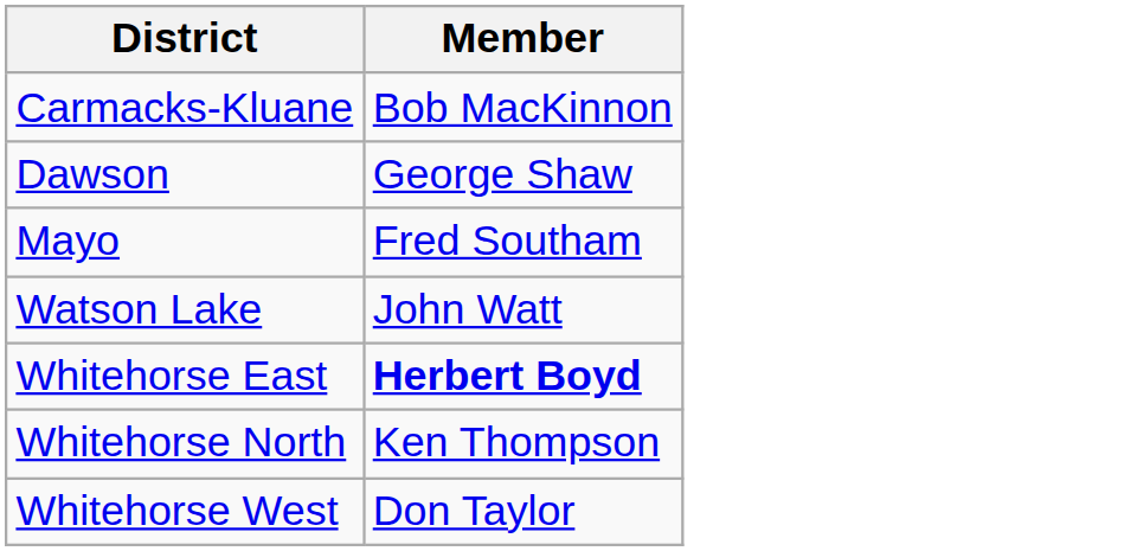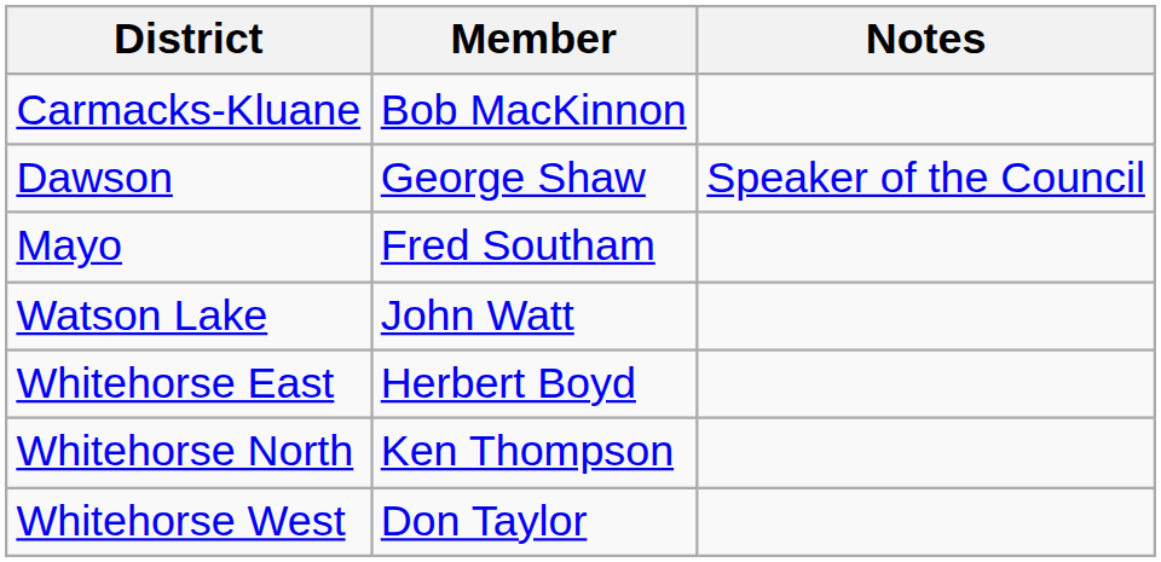 <table class=wikitable>
 <tr>
 <th>District</th>
 <th>Member</th>
+<th>Notes</th>
 </tr>
 <tr>
 <td><a href='#'>Carmacks-Kluane</a></td>
 <td><a href='#'>Bob MacKinnon</a></td>
+<td></td>
 </tr>
 <tr>
 <td><a href='#'>Dawson</a></td>
 <td><a href='#'>George Shaw</a></td>
+<td><a href='#'>Speaker of the Council</a></td>
 </tr>
 <tr>
 <td><a href='#'>Mayo</a></td>
 <td><a href='#'>Fred Southam</a></td>
+<td></td>
 </tr>
 <tr>
 <td><a href='#'>Watson Lake</a></td>
 <td><a href='#'>John Watt</a></td>
+<td></td>
 </tr>
 <tr>
 <td><a href='#'>Whitehorse East</a></td>
-<td><strong><a href='#'>Herbert Boyd</a></strong></td>
+<td><a href='#'>Herbert Boyd</a></td>
+<td></td>
 </tr>
 <tr>
 <td><a href='#'>Whitehorse North</a></td>
 <td><a href='#'>Ken Thompson</a></td>
+<td></td>
 </tr>
 <tr>
 <td><a href='#'>Whitehorse West</a></td>
 <td><a href='#'>Don Taylor</a></td>
+<td></td>
 </tr>
 </table>
